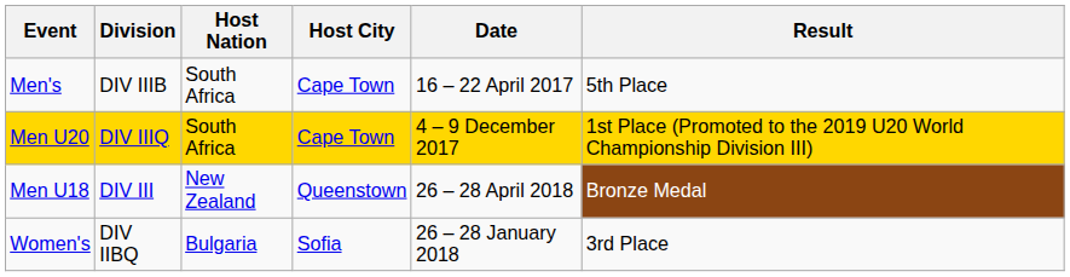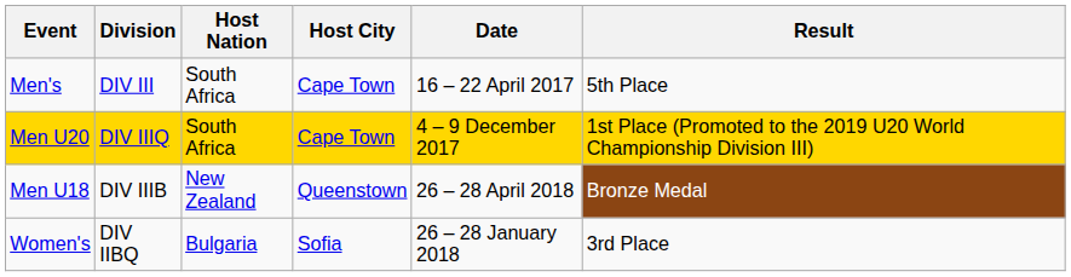 <table class="wikitable">
 <tr>
 <th>Event</th>
 <th>Division</th>
 <th>Host Nation</th>
 <th>Host City</th>
 <th>Date</th>
 <th>Result</th>
 </tr>
 <tr>
 <td><a href='#'>Men's</a></td>
-<td>DIV IIIB</td>
+<td><a href='#'>DIV III</a></td>
 <td> South Africa</td>
 <td><a href='#'>Cape Town</a></td>
 <td>16 – 22 April 2017</td>
 <td>5th Place</td>
 </tr>
 <tr bgcolor=ffd700>
 <td><a href='#'>Men U20</a></td>
 <td><a href='#'>DIV IIIQ</a></td>
 <td> South Africa</td>
 <td><a href='#'>Cape Town</a></td>
 <td>4 – 9 December 2017</td>
 <td>1st Place (Promoted to the 2019 U20 World Championship Division III)</td>
 </tr>
 <tr>
 <td><a href='#'>Men U18</a></td>
-<td><a href='#'>DIV III</a></td>
+<td>DIV IIIB</td>
 <td> <a href='#'>New Zealand</a></td>
 <td><a href='#'>Queenstown</a></td>
 <td>26 – 28 April 2018</td>
 <td style="background:saddlebrown; color:white;">Bronze Medal</td>
 </tr>
 <tr>
 <td><a href='#'>Women's</a></td>
 <td>DIV IIBQ</td>
 <td> <a href='#'>Bulgaria</a></td>
 <td><a href='#'>Sofia</a></td>
 <td>26 – 28 January 2018</td>
 <td>3rd Place</td>
 </tr>
 </table>
